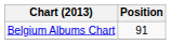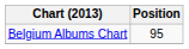 <table class="wikitable plainrowheaders sortable" style="text-align:center;">
 <tr>
 <th scope="col">Chart (2013)</th>
 <th scope="col">Position</th>
 </tr>
 <tr>
 <td align=left><a href='#'>Belgium Albums Chart</a></td>
-<td align="center">91</td>
+<td align="center">95</td>
 </tr>
 <tr>
 </tr>
 </table>
